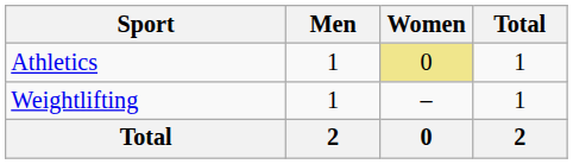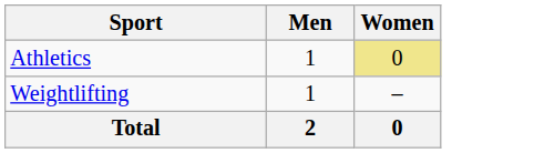 <table class="wikitable sortable" style="text-align:center;">
 <tr>
 <th width=180>Sport</th>
 <th width=55>Men</th>
 <th width=55>Women</th>
-<th width=55>Total</th>
 </tr>
 <tr>
 <td align=left><a href='#'>Athletics</a></td>
 <td>1</td>
 <td style="background: khaki;">0</td>
-<td>1</td>
 </tr>
 <tr>
 <td align=left><a href='#'>Weightlifting</a></td>
 <td>1</td>
 <td>–</td>
-<td>1</td>
 </tr>
 <tr>
 <th>Total</th>
 <th>2</th>
 <th>0</th>
-<th>2</th>
 </tr>
 </table>
